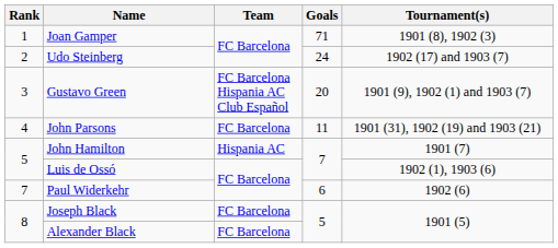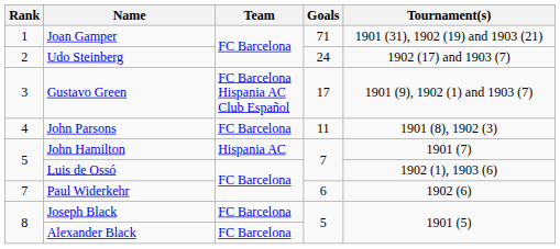 <table class="wikitable" style="text-align: center;">
 <tr>
 <th style="width: 40px;">Rank</th>
 <th style="width: 200px;">Name</th>
 <th style="width: 100px;">Team</th>
 <th style="width: 40px;">Goals</th>
 <th style="width: 250px;">Tournament(s)</th>
 </tr>
 <tr>
 <td>1</td>
 <td align="left"> <a href='#'>Joan Gamper</a></td>
 <td align="left" rowspan="2"><a href='#'>FC Barcelona</a></td>
 <td>71</td>
-<td>1901 (8), 1902 (3)</td>
+<td>1901 (31), 1902 (19) and 1903 (21)</td>
 </tr>
 <tr>
 <td>2</td>
 <td align="left"> <a href='#'>Udo Steinberg</a></td>
 <td>24</td>
 <td>1902 (17) and 1903 (7)</td>
 </tr>
 <tr>
 <td>3</td>
 <td align="left"> <a href='#'>Gustavo Green</a></td>
 <td align="left"><a href='#'>FC Barcelona</a><br><a href='#'>Hispania AC</a><br><a href='#'>Club Español</a></td>
-<td>20</td>
+<td>17</td>
 <td>1901 (9), 1902 (1) and 1903 (7)</td>
 </tr>
 <tr>
 <td>4</td>
 <td align="left"> <a href='#'>John Parsons</a></td>
 <td align="left"><a href='#'>FC Barcelona</a></td>
 <td>11</td>
-<td>1901 (31), 1902 (19) and 1903 (21)</td>
+<td>1901 (8), 1902 (3)</td>
 </tr>
 <tr>
 <td rowspan="2">5</td>
 <td align="left"> <a href='#'>John Hamilton</a></td>
 <td align="left"><a href='#'>Hispania AC</a></td>
 <td rowspan="2">7</td>
 <td>1901 (7)</td>
 </tr>
 <tr>
 <td align="left"> <a href='#'>Luis de Ossó</a></td>
 <td align="left" rowspan="2"><a href='#'>FC Barcelona</a></td>
 <td>1902 (1), 1903 (6)</td>
 </tr>
 <tr>
 <td>7</td>
 <td align="left"> <a href='#'>Paul Widerkehr</a></td>
 <td>6</td>
 <td>1902 (6)</td>
 </tr>
 <tr>
 <td rowspan="2">8</td>
 <td align="left"> <a href='#'>Joseph Black</a></td>
 <td align="left"><a href='#'>FC Barcelona</a></td>
 <td rowspan="2">5</td>
 <td rowspan="2">1901 (5)</td>
 </tr>
 <tr>
 <td align="left"> <a href='#'>Alexander Black</a></td>
 <td align="left"><a href='#'>FC Barcelona</a></td>
 </tr>
 </table>
